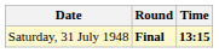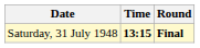 <table class="wikitable">
 <tr>
 <th>Date</th>
+<th>Time</th>
 <th>Round</th>
-<th>Time</th>
 </tr>
 <tr>
 <td style=background:lemonchiffon>Saturday, 31 July 1948</td>
+<td style=background:lemonchiffon><strong>13:15</strong></td>
 <td style=background:lemonchiffon><strong>Final</strong></td>
-<td style=background:lemonchiffon><strong>13:15</strong></td>
 </tr>
 </table>
